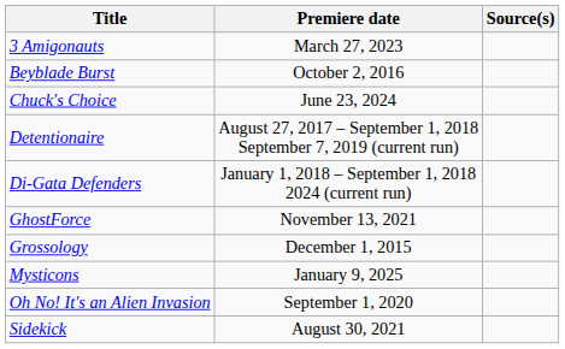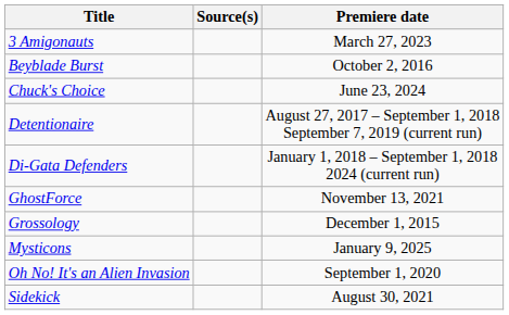 <table class="wikitable sortable" style="text-align: center;">
 <tr>
 <th>Title</th>
+<th>Source(s)</th>
 <th>Premiere date</th>
-<th>Source(s)</th>
 </tr>
 <tr>
 <td scope="row" style="text-align:left;"><em><a href='#'>3 Amigonauts</a></em></td>
+<td></td>
 <td>March 27, 2023</td>
-<td></td>
 </tr>
 <tr>
 <td scope="row" style="text-align:left;"><em><a href='#'>Beyblade Burst</a></em></td>
+<td></td>
 <td>October 2, 2016</td>
-<td></td>
 </tr>
 <tr>
 <td scope="row" style="text-align:left;"><em><a href='#'>Chuck's Choice</a></em></td>
+<td></td>
 <td>June 23, 2024</td>
-<td></td>
 </tr>
 <tr>
 <td scope="row" style="text-align:left;"><em><a href='#'>Detentionaire</a></em></td>
+<td></td>
 <td>August 27, 2017 – September 1, 2018<br>September 7, 2019 (current run)</td>
-<td></td>
 </tr>
 <tr>
 <td scope="row" style="text-align:left;"><em><a href='#'>Di-Gata Defenders</a></em></td>
+<td></td>
 <td>January 1, 2018 – September 1, 2018<br>2024 (current run)</td>
-<td></td>
 </tr>
 <tr>
 <td scope="row" style="text-align:left;"><em><a href='#'>GhostForce</a></em></td>
+<td></td>
 <td>November 13, 2021</td>
-<td></td>
 </tr>
 <tr>
 <td scope="row" style="text-align:left;"><em><a href='#'>Grossology</a></em></td>
+<td></td>
 <td>December 1, 2015</td>
-<td></td>
 </tr>
 <tr>
 <td scope="row" style="text-align:left;"><em><a href='#'>Mysticons</a></em></td>
+<td></td>
 <td>January 9, 2025</td>
-<td></td>
 </tr>
 <tr>
 <td scope="row" style="text-align:left;"><em><a href='#'>Oh No! It's an Alien Invasion</a></em></td>
+<td></td>
 <td>September 1, 2020</td>
-<td></td>
 </tr>
 <tr>
 <td scope="row" style="text-align:left;"><em><a href='#'>Sidekick</a></em></td>
+<td></td>
 <td>August 30, 2021</td>
-<td></td>
 </tr>
 </table>
